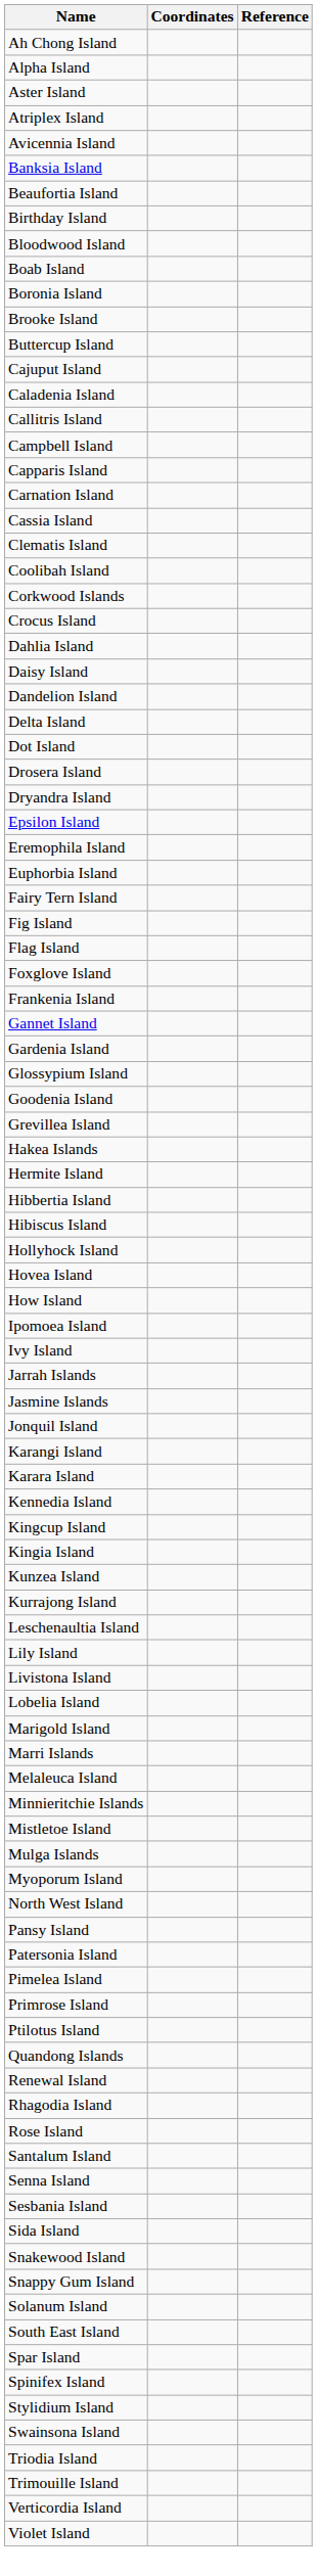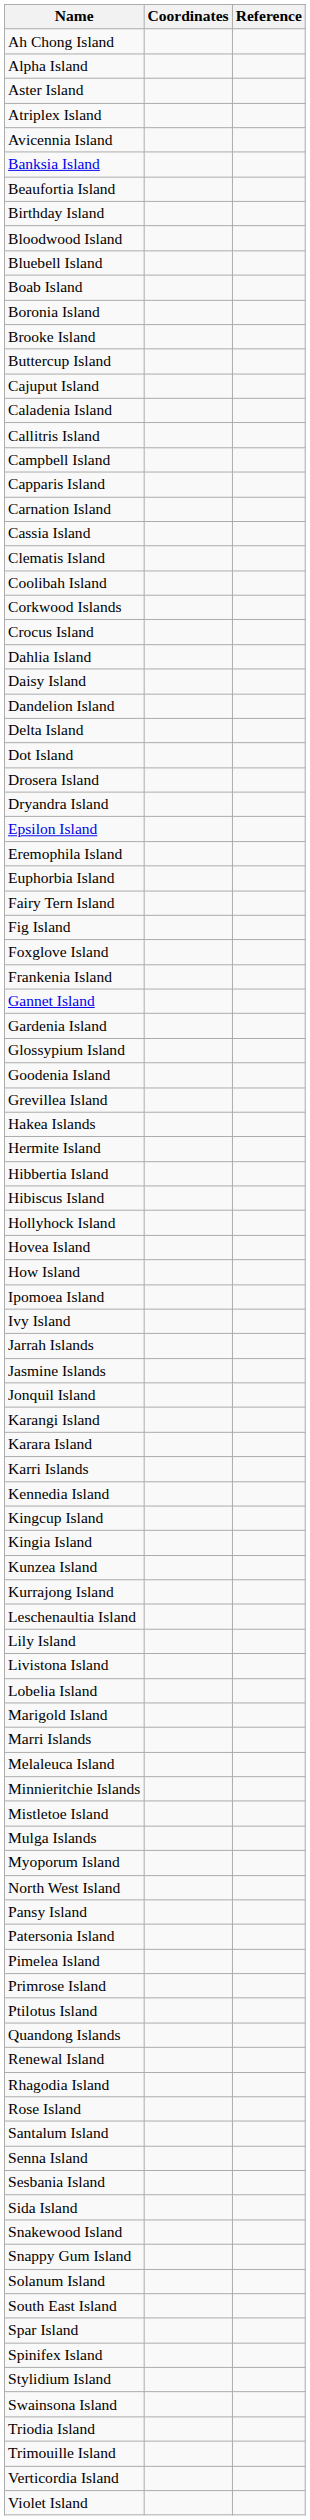 <table class="wikitable sortable">
 <tr>
 <th>Name</th>
 <th>Coordinates</th>
 <th>Reference</th>
 </tr>
 <tr>
 <td>Ah Chong Island</td>
 <td></td>
 <td></td>
 </tr>
 <tr>
 <td>Alpha Island</td>
 <td></td>
 <td></td>
 </tr>
 <tr>
 <td>Aster Island</td>
 <td></td>
 <td></td>
 </tr>
 <tr>
 <td>Atriplex Island</td>
 <td></td>
 <td></td>
 </tr>
 <tr>
 <td>Avicennia Island</td>
 <td></td>
 <td></td>
 </tr>
 <tr>
 <td><a href='#'>Banksia Island</a></td>
 <td></td>
 <td></td>
 </tr>
 <tr>
 <td>Beaufortia Island</td>
 <td></td>
 <td></td>
 </tr>
 <tr>
 <td>Birthday Island</td>
 <td></td>
 <td></td>
 </tr>
 <tr>
 <td>Bloodwood Island</td>
+<td></td>
+<td></td>
+</tr>
+<tr>
+<td>Bluebell Island</td>
 <td></td>
 <td></td>
 </tr>
 <tr>
 <td>Boab Island</td>
 <td></td>
 <td></td>
 </tr>
 <tr>
 <td>Boronia Island</td>
 <td></td>
 <td></td>
 </tr>
 <tr>
 <td>Brooke Island</td>
 <td></td>
 <td></td>
 </tr>
 <tr>
 <td>Buttercup Island</td>
 <td></td>
 <td></td>
 </tr>
 <tr>
 <td>Cajuput Island</td>
 <td></td>
 <td></td>
 </tr>
 <tr>
 <td>Caladenia Island</td>
 <td></td>
 <td></td>
 </tr>
 <tr>
 <td>Callitris Island</td>
 <td></td>
 <td></td>
 </tr>
 <tr>
 <td>Campbell Island</td>
 <td></td>
 <td></td>
 </tr>
 <tr>
 <td>Capparis Island</td>
 <td></td>
 <td></td>
 </tr>
 <tr>
 <td>Carnation Island</td>
 <td></td>
 <td></td>
 </tr>
 <tr>
 <td>Cassia Island</td>
 <td></td>
 <td></td>
 </tr>
 <tr>
 <td>Clematis Island</td>
 <td></td>
 <td></td>
 </tr>
 <tr>
 <td>Coolibah Island</td>
 <td></td>
 <td></td>
 </tr>
 <tr>
 <td>Corkwood Islands</td>
 <td></td>
 <td></td>
 </tr>
 <tr>
 <td>Crocus Island</td>
 <td></td>
 <td></td>
 </tr>
 <tr>
 <td>Dahlia Island</td>
 <td></td>
 <td></td>
 </tr>
 <tr>
 <td>Daisy Island</td>
 <td></td>
 <td></td>
 </tr>
 <tr>
 <td>Dandelion Island</td>
 <td></td>
 <td></td>
 </tr>
 <tr>
 <td>Delta Island</td>
 <td></td>
 <td></td>
 </tr>
 <tr>
 <td>Dot Island</td>
 <td></td>
 <td></td>
 </tr>
 <tr>
 <td>Drosera Island</td>
 <td></td>
 <td></td>
 </tr>
 <tr>
 <td>Dryandra Island</td>
 <td></td>
 <td></td>
 </tr>
 <tr>
 <td><a href='#'>Epsilon Island</a></td>
 <td></td>
 <td></td>
 </tr>
 <tr>
 <td>Eremophila Island</td>
 <td></td>
 <td></td>
 </tr>
 <tr>
 <td>Euphorbia Island</td>
 <td></td>
 <td></td>
 </tr>
 <tr>
 <td>Fairy Tern Island</td>
 <td></td>
 <td></td>
 </tr>
 <tr>
 <td>Fig Island</td>
 <td></td>
 <td></td>
 </tr>
 <tr>
-<td>Flag Island</td>
-<td></td>
-<td></td>
-</tr>
-<tr>
 <td>Foxglove Island</td>
 <td></td>
 <td></td>
 </tr>
 <tr>
 <td>Frankenia Island</td>
 <td></td>
 <td></td>
 </tr>
 <tr>
 <td><a href='#'>Gannet Island</a></td>
 <td></td>
 <td></td>
 </tr>
 <tr>
 <td>Gardenia Island</td>
 <td></td>
 <td></td>
 </tr>
 <tr>
 <td>Glossypium Island</td>
 <td></td>
 <td></td>
 </tr>
 <tr>
 <td>Goodenia Island</td>
 <td></td>
 <td></td>
 </tr>
 <tr>
 <td>Grevillea Island</td>
 <td></td>
 <td></td>
 </tr>
 <tr>
 <td>Hakea Islands</td>
 <td></td>
 <td></td>
 </tr>
 <tr>
 <td>Hermite Island</td>
 <td></td>
 <td></td>
 </tr>
 <tr>
 <td>Hibbertia Island</td>
 <td></td>
 <td></td>
 </tr>
 <tr>
 <td>Hibiscus Island</td>
 <td></td>
 <td></td>
 </tr>
 <tr>
 <td>Hollyhock Island</td>
 <td></td>
 <td></td>
 </tr>
 <tr>
 <td>Hovea Island</td>
 <td></td>
 <td></td>
 </tr>
 <tr>
 <td>How Island</td>
 <td></td>
 <td></td>
 </tr>
 <tr>
 <td>Ipomoea Island</td>
 <td></td>
 <td></td>
 </tr>
 <tr>
 <td>Ivy Island</td>
 <td></td>
 <td></td>
 </tr>
 <tr>
 <td>Jarrah Islands</td>
 <td></td>
 <td></td>
 </tr>
 <tr>
 <td>Jasmine Islands</td>
 <td></td>
 <td></td>
 </tr>
 <tr>
 <td>Jonquil Island</td>
 <td></td>
 <td></td>
 </tr>
 <tr>
 <td>Karangi Island</td>
 <td></td>
 <td></td>
 </tr>
 <tr>
 <td>Karara Island</td>
+<td></td>
+<td></td>
+</tr>
+<tr>
+<td>Karri Islands</td>
 <td></td>
 <td></td>
 </tr>
 <tr>
 <td>Kennedia Island</td>
 <td></td>
 <td></td>
 </tr>
 <tr>
 <td>Kingcup Island</td>
 <td></td>
 <td></td>
 </tr>
 <tr>
 <td>Kingia Island</td>
 <td></td>
 <td></td>
 </tr>
 <tr>
 <td>Kunzea Island</td>
 <td></td>
 <td></td>
 </tr>
 <tr>
 <td>Kurrajong Island</td>
 <td></td>
 <td></td>
 </tr>
 <tr>
 <td>Leschenaultia Island</td>
 <td></td>
 <td></td>
 </tr>
 <tr>
 <td>Lily Island</td>
 <td></td>
 <td></td>
 </tr>
 <tr>
 <td>Livistona Island</td>
 <td></td>
 <td></td>
 </tr>
 <tr>
 <td>Lobelia Island</td>
 <td></td>
 <td></td>
 </tr>
 <tr>
 <td>Marigold Island</td>
 <td></td>
 <td></td>
 </tr>
 <tr>
 <td>Marri Islands</td>
 <td></td>
 <td></td>
 </tr>
 <tr>
 <td>Melaleuca Island</td>
 <td></td>
 <td></td>
 </tr>
 <tr>
 <td>Minnieritchie Islands</td>
 <td></td>
 <td></td>
 </tr>
 <tr>
 <td>Mistletoe Island</td>
 <td></td>
 <td></td>
 </tr>
 <tr>
 <td>Mulga Islands</td>
 <td></td>
 <td></td>
 </tr>
 <tr>
 <td>Myoporum Island</td>
 <td></td>
 <td></td>
 </tr>
 <tr>
 <td>North West Island</td>
 <td></td>
 <td></td>
 </tr>
 <tr>
 <td>Pansy Island</td>
 <td></td>
 <td></td>
 </tr>
 <tr>
 <td>Patersonia Island</td>
 <td></td>
 <td></td>
 </tr>
 <tr>
 <td>Pimelea Island</td>
 <td></td>
 <td></td>
 </tr>
 <tr>
 <td>Primrose Island</td>
 <td></td>
 <td></td>
 </tr>
 <tr>
 <td>Ptilotus Island</td>
 <td></td>
 <td></td>
 </tr>
 <tr>
 <td>Quandong Islands</td>
 <td></td>
 <td></td>
 </tr>
 <tr>
 <td>Renewal Island</td>
 <td></td>
 <td></td>
 </tr>
 <tr>
 <td>Rhagodia Island</td>
 <td></td>
 <td></td>
 </tr>
 <tr>
 <td>Rose Island</td>
 <td></td>
 <td></td>
 </tr>
 <tr>
 <td>Santalum Island</td>
 <td></td>
 <td></td>
 </tr>
 <tr>
 <td>Senna Island</td>
 <td></td>
 <td></td>
 </tr>
 <tr>
 <td>Sesbania Island</td>
 <td></td>
 <td></td>
 </tr>
 <tr>
 <td>Sida Island</td>
 <td></td>
 <td></td>
 </tr>
 <tr>
 <td>Snakewood Island</td>
 <td></td>
 <td></td>
 </tr>
 <tr>
 <td>Snappy Gum Island</td>
 <td></td>
 <td></td>
 </tr>
 <tr>
 <td>Solanum Island</td>
 <td></td>
 <td></td>
 </tr>
 <tr>
 <td>South East Island</td>
 <td></td>
 <td></td>
 </tr>
 <tr>
 <td>Spar Island</td>
 <td></td>
 <td></td>
 </tr>
 <tr>
 <td>Spinifex Island</td>
 <td></td>
 <td></td>
 </tr>
 <tr>
 <td>Stylidium Island</td>
 <td></td>
 <td></td>
 </tr>
 <tr>
 <td>Swainsona Island</td>
 <td></td>
 <td></td>
 </tr>
 <tr>
 <td>Triodia Island</td>
 <td></td>
 <td></td>
 </tr>
 <tr>
 <td>Trimouille Island</td>
 <td></td>
 <td></td>
 </tr>
 <tr>
 <td>Verticordia Island</td>
 <td></td>
 <td></td>
 </tr>
 <tr>
 <td>Violet Island</td>
 <td></td>
 <td></td>
 </tr>
 </table>
